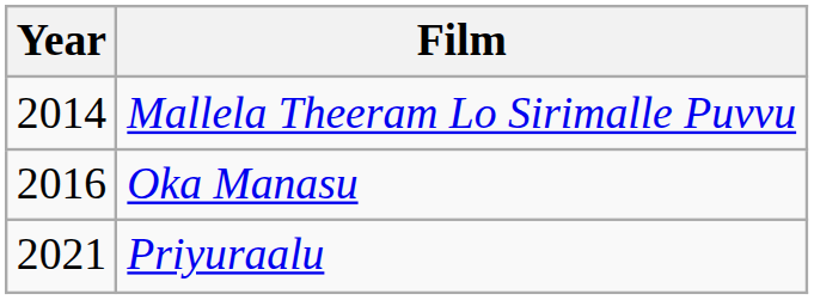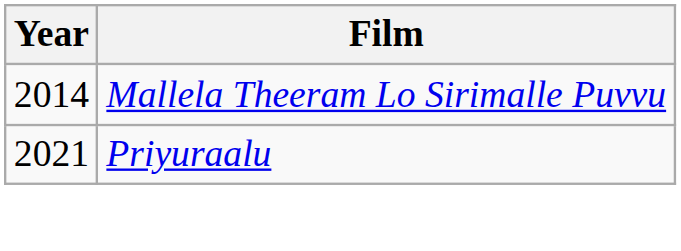 <table class="wikitable">
 <tr>
 <th>Year</th>
 <th>Film</th>
 </tr>
 <tr>
 <td style="text-align:center;">2014</td>
 <td><em><a href='#'>Mallela Theeram Lo Sirimalle Puvvu</a></em></td>
 </tr>
 <tr>
-<td style="text-align:center;">2016</td>
-<td><em><a href='#'>Oka Manasu</a></em></td>
-</tr>
-<tr>
 <td>2021</td>
 <td><em><a href='#'>Priyuraalu</a></em></td>
 </tr>
 </table>
